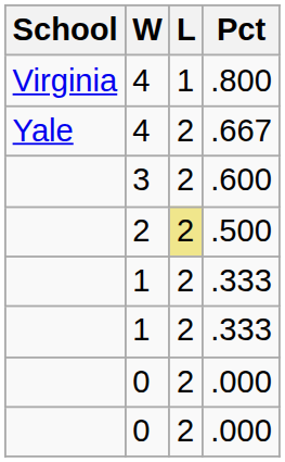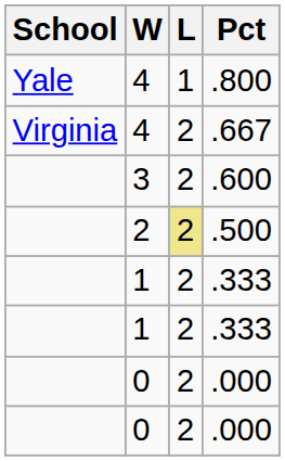 <table class=wikitable>
 <tr>
 <th>School</th>
 <th>W</th>
 <th>L</th>
 <th>Pct</th>
 </tr>
 <tr>
-<td><a href='#'>Virginia</a></td>
+<td><a href='#'>Yale</a></td>
 <td>4</td>
 <td>1</td>
 <td>.800</td>
 </tr>
 <tr>
-<td><a href='#'>Yale</a></td>
+<td><a href='#'>Virginia</a></td>
 <td>4</td>
 <td>2</td>
 <td>.667</td>
 </tr>
 <tr>
 <td></td>
 <td>3</td>
 <td>2</td>
 <td>.600</td>
 </tr>
 <tr>
 <td></td>
 <td>2</td>
 <td style="background: khaki;">2</td>
 <td>.500</td>
 </tr>
 <tr>
 <td></td>
 <td>1</td>
 <td>2</td>
 <td>.333</td>
 </tr>
 <tr>
 <td></td>
 <td>1</td>
 <td>2</td>
 <td>.333</td>
 </tr>
 <tr>
 <td></td>
 <td>0</td>
 <td>2</td>
 <td>.000</td>
 </tr>
 <tr>
 <td></td>
 <td>0</td>
 <td>2</td>
 <td>.000</td>
 </tr>
 </table>
